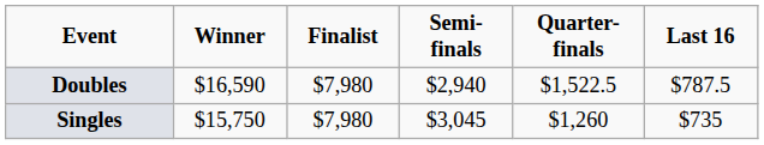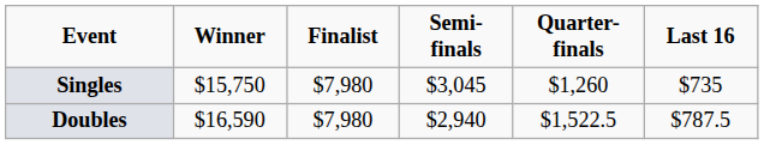 <table class="wikitable" style="font-size:90%; text-align:center">
 <tr>
 <td width="104px"><strong>Event</strong></td>
 <td width="68px"><strong>Winner</strong></td>
 <td width="68px"><strong>Finalist</strong></td>
 <td width="68px"><strong>Semi-finals</strong></td>
 <td width="80px"><strong>Quarter-finals</strong></td>
 <td width="68px"><strong>Last 16</strong></td>
 </tr>
 <tr>
+<td bgcolor="#dfe2e9"><strong>Singles</strong></td>
+<td>$15,750</td>
+<td>$7,980</td>
+<td>$3,045</td>
+<td>$1,260</td>
+<td>$735</td>
+</tr>
+<tr>
 <td bgcolor="#dfe2e9"><strong>Doubles</strong></td>
 <td>$16,590</td>
 <td>$7,980</td>
 <td>$2,940</td>
 <td>$1,522.5</td>
 <td>$787.5</td>
 </tr>
-<tr>
-<td bgcolor="#dfe2e9"><strong>Singles</strong></td>
-<td>$15,750</td>
-<td>$7,980</td>
-<td>$3,045</td>
-<td>$1,260</td>
-<td>$735</td>
-</tr>
 </table>
